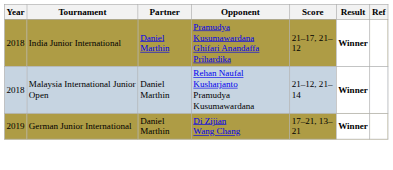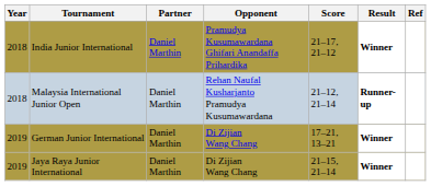 <table class="sortable wikitable" style="font-size: 90%">
 <tr>
 <th>Year</th>
 <th>Tournament</th>
 <th>Partner</th>
 <th>Opponent</th>
 <th>Score</th>
 <th>Result</th>
 <th>Ref</th>
 </tr>
 <tr style="background:#AE9C45">
 <td align="center">2018</td>
 <td align="left">India Junior International</td>
 <td align="left"> <a href='#'>Daniel Marthin</a></td>
 <td align="left"> <a href='#'>Pramudya Kusumawardana</a><br> <a href='#'>Ghifari Anandaffa Prihardika</a></td>
 <td align="left">21–17, 21–12</td>
 <td style="text-align:left; background:white"> <strong>Winner</strong></td>
 <td style="text-align:center; background:white"></td>
 </tr>
 <tr style="background:#C6D4E1">
 <td align="center">2018</td>
 <td align="left">Malaysia International Junior Open</td>
 <td align="left"> Daniel Marthin</td>
 <td align="left"> <a href='#'>Rehan Naufal Kusharjanto</a><br> Pramudya Kusumawardana</td>
 <td align="left">21–12, 21–14</td>
-<td style="text-align:left; background:white"> <strong>Winner</strong></td>
+<td style="text-align:left; background:white"> <strong>Runner-up</strong></td>
 <td style="text-align:center; background:white"></td>
 </tr>
 <tr style="background:#AE9C45">
 <td align="center">2019</td>
 <td align="left">German Junior International</td>
 <td align="left"> Daniel Marthin</td>
 <td align="left"> <a href='#'>Di Zijian</a><br> <a href='#'>Wang Chang</a></td>
 <td align="left">17–21, 13–21</td>
 <td style="text-align:left; background:white"> <strong>Winner</strong></td>
 <td style="text-align:center; background:white"></td>
 </tr>
+<tr style="background:#AE9C45">
+<td align="center">2019</td>
+<td align="left">Jaya Raya Junior International</td>
+<td align="left"> Daniel Marthin</td>
+<td align="left"> Di Zijian<br> Wang Chang</td>
+<td align="left">21–15, 21–14</td>
+<td style="text-align:left; background:white"> <strong>Winner</strong></td>
+<td style="text-align:center; background:white"></td>
+</tr>
 </table>
